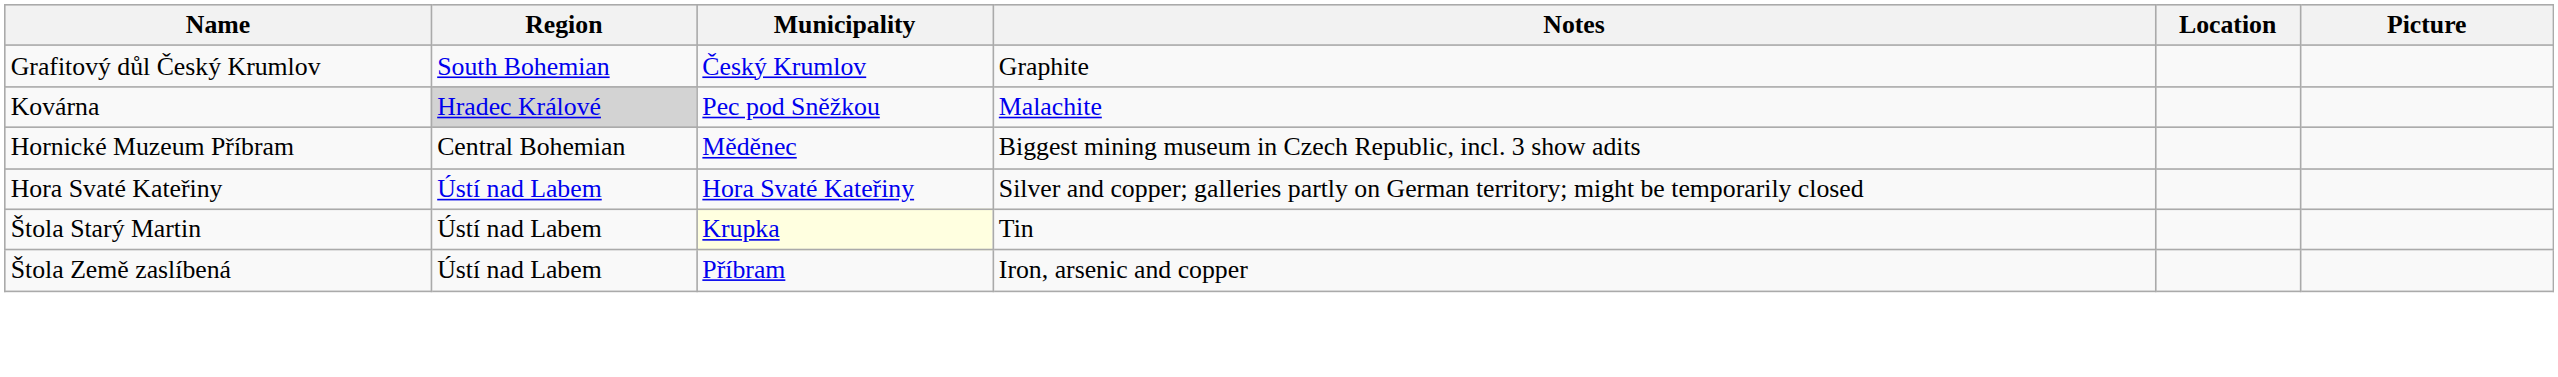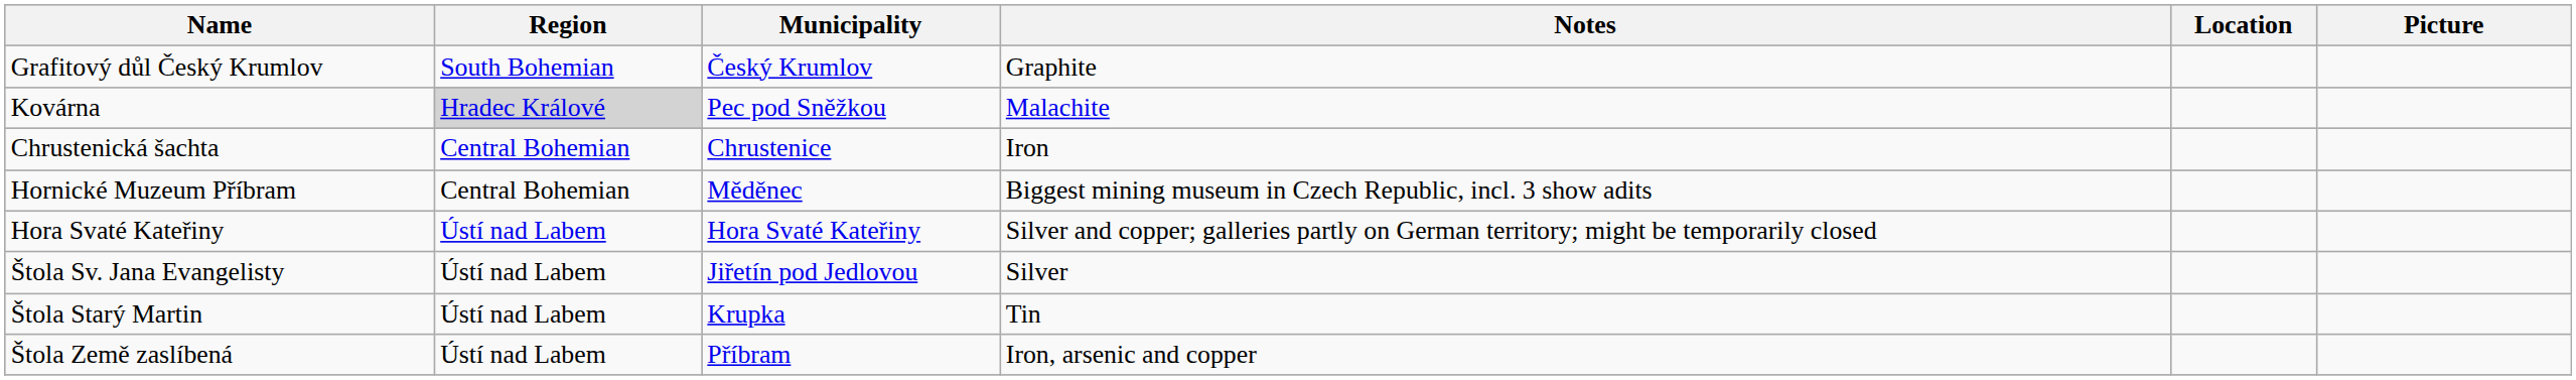 <table class="wikitable sortable" style="width:100%">
 <tr>
 <th>Name</th>
 <th>Region</th>
 <th>Municipality</th>
 <th class="unsortable">Notes</th>
 <th class="unsortable">Location</th>
 <th class="unsortable" style="width:150px">Picture</th>
 </tr>
 <tr>
 <td>Grafitový důl Český Krumlov</td>
 <td><a href='#'>South Bohemian</a></td>
 <td><a href='#'>Český Krumlov</a></td>
 <td>Graphite</td>
 <td></td>
 <td></td>
 </tr>
 <tr>
 <td>Kovárna</td>
 <td style="background: lightgrey;"><a href='#'>Hradec Králové</a></td>
 <td><a href='#'>Pec pod Sněžkou</a></td>
 <td><a href='#'>Malachite</a></td>
 <td></td>
 <td></td>
 </tr>
 <tr>
+<td>Chrustenická šachta</td>
+<td><a href='#'>Central Bohemian</a></td>
+<td><a href='#'>Chrustenice</a></td>
+<td>Iron</td>
+<td></td>
+<td></td>
+</tr>
+<tr>
 <td>Hornické Muzeum Příbram</td>
 <td>Central Bohemian</td>
 <td><a href='#'>Měděnec</a></td>
 <td>Biggest mining museum in Czech Republic, incl. 3 show adits</td>
 <td></td>
 <td></td>
 </tr>
 <tr>
 <td>Hora Svaté Kateřiny</td>
 <td><a href='#'>Ústí nad Labem</a></td>
 <td><a href='#'>Hora Svaté Kateřiny</a></td>
 <td>Silver and copper; galleries partly on German territory; might be temporarily closed</td>
 <td></td>
 <td></td>
 </tr>
 <tr>
+<td>Štola Sv. Jana Evangelisty</td>
+<td>Ústí nad Labem</td>
+<td><a href='#'>Jiřetín pod Jedlovou</a></td>
+<td>Silver</td>
+<td></td>
+<td></td>
+</tr>
+<tr>
 <td>Štola Starý Martin</td>
 <td>Ústí nad Labem</td>
-<td style="background: lightyellow;"><a href='#'>Krupka</a></td>
+<td><a href='#'>Krupka</a></td>
 <td>Tin</td>
 <td></td>
 <td></td>
 </tr>
 <tr>
 <td>Štola Země zaslíbená</td>
 <td>Ústí nad Labem</td>
 <td><a href='#'>Příbram</a></td>
 <td>Iron, arsenic and copper</td>
 <td></td>
 <td></td>
 </tr>
 </table>
